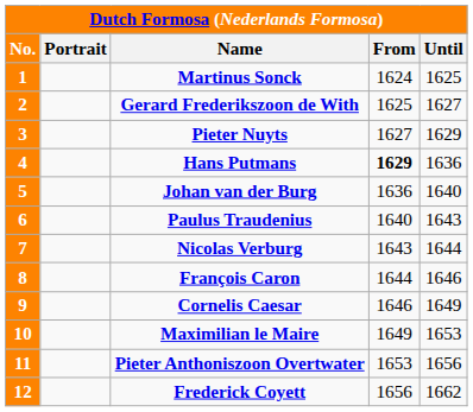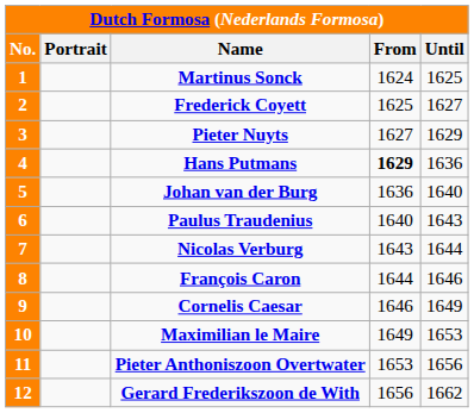 <table class=wikitable style="text-align: center">
 <tr>
 <th align=center style="background:#FD8301; color:white;" colspan="5"> <a href='#'><span>Dutch Formosa</span></a> (<em>Nederlands Formosa</em>)</th>
 </tr>
 <tr>
 <th align=center style="background:#FD8301; color:white;">No.</th>
 <th>Portrait</th>
 <th>Name</th>
 <th>From</th>
 <th>Until</th>
 </tr>
 <tr>
 <th style="background:#FD8301; color:white;">1</th>
 <td></td>
 <td><strong><a href='#'>Martinus Sonck</a></strong></td>
 <td>1624</td>
 <td>1625</td>
 </tr>
 <tr>
 <th style="background:#FD8301; color:white;">2</th>
 <td></td>
-<td><strong><a href='#'>Gerard Frederikszoon de With</a></strong></td>
+<td><strong><a href='#'>Frederick Coyett</a></strong></td>
 <td>1625</td>
 <td>1627</td>
 </tr>
 <tr>
 <th style="background:#FD8301; color:white;">3</th>
 <td></td>
 <td><strong><a href='#'>Pieter Nuyts</a></strong></td>
 <td>1627</td>
 <td>1629</td>
 </tr>
 <tr>
 <th style="background:#FD8301; color:white;">4</th>
 <td></td>
 <td><strong><a href='#'>Hans Putmans</a></strong></td>
 <td><strong>1629</strong></td>
 <td>1636</td>
 </tr>
 <tr>
 <th style="background:#FD8301; color:white;">5</th>
 <td></td>
 <td><strong><a href='#'>Johan van der Burg</a></strong></td>
 <td>1636</td>
 <td>1640</td>
 </tr>
 <tr>
 <th style="background:#FD8301; color:white;">6</th>
 <td></td>
 <td><strong><a href='#'>Paulus Traudenius</a></strong></td>
 <td>1640</td>
 <td>1643</td>
 </tr>
 <tr>
 <th style="background:#FD8301; color:white;">7</th>
 <td></td>
 <td><strong><a href='#'>Nicolas Verburg</a></strong></td>
 <td>1643</td>
 <td>1644</td>
 </tr>
 <tr>
 <th style="background:#FD8301; color:white;">8</th>
 <td></td>
 <td><strong><a href='#'>François Caron</a></strong></td>
 <td>1644</td>
 <td>1646</td>
 </tr>
 <tr>
 <th style="background:#FD8301; color:white;">9</th>
 <td></td>
 <td><strong><a href='#'>Cornelis Caesar</a></strong></td>
 <td>1646</td>
 <td>1649</td>
 </tr>
 <tr>
 <th style="background:#FD8301; color:white;">10</th>
 <td></td>
 <td><strong><a href='#'>Maximilian le Maire</a></strong></td>
 <td>1649</td>
 <td>1653</td>
 </tr>
 <tr>
 <th style="background:#FD8301; color:white;">11</th>
 <td></td>
 <td><strong><a href='#'>Pieter Anthoniszoon Overtwater</a></strong></td>
 <td>1653</td>
 <td>1656</td>
 </tr>
 <tr>
 <th style="background:#FD8301; color:white;">12</th>
 <td></td>
-<td><strong><a href='#'>Frederick Coyett</a></strong></td>
+<td><strong><a href='#'>Gerard Frederikszoon de With</a></strong></td>
 <td>1656</td>
 <td>1662</td>
 </tr>
 </table>
